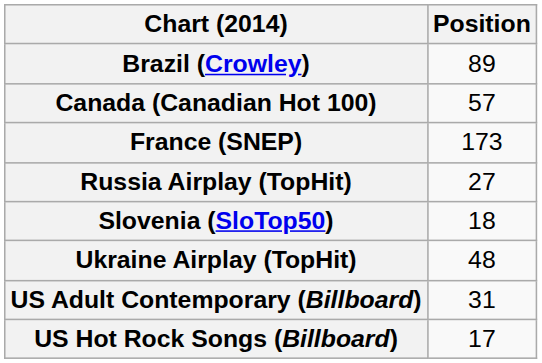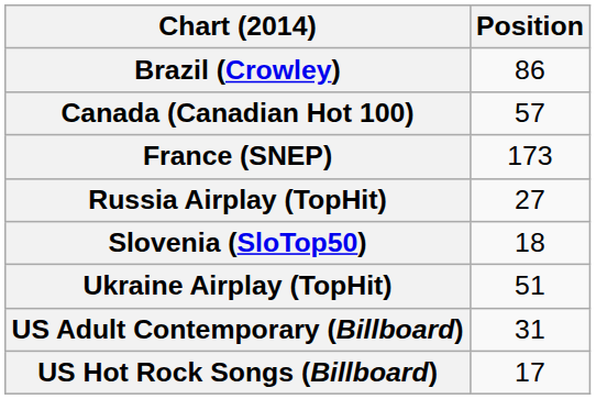 <table class="wikitable sortable plainrowheaders" style="text-align:center">
 <tr>
 <th>Chart (2014)</th>
 <th>Position</th>
 </tr>
 <tr>
 <th scope="row">Brazil (<a href='#'>Crowley</a>)</th>
-<td>89</td>
+<td>86</td>
 </tr>
 <tr>
 <th scope="row">Canada (Canadian Hot 100)</th>
 <td style="text-align:center;">57</td>
 </tr>
 <tr>
 <th scope="row">France (SNEP)</th>
 <td style="text-align:center;">173</td>
 </tr>
 <tr>
 <th scope="row">Russia Airplay (TopHit)</th>
 <td style="text-align:center;">27</td>
 </tr>
 <tr>
 <th scope="row">Slovenia (<a href='#'>SloTop50</a>)</th>
 <td align=center>18</td>
 </tr>
 <tr>
 <th scope="row">Ukraine Airplay (TopHit)</th>
-<td style="text-align:center;">48</td>
+<td style="text-align:center;">51</td>
 </tr>
 <tr>
 <th scope="row">US Adult Contemporary (<em>Billboard</em>)</th>
 <td style="text-align:center;">31</td>
 </tr>
 <tr>
 <th scope="row">US Hot Rock Songs (<em>Billboard</em>)</th>
 <td style="text-align:center;">17</td>
 </tr>
 </table>
